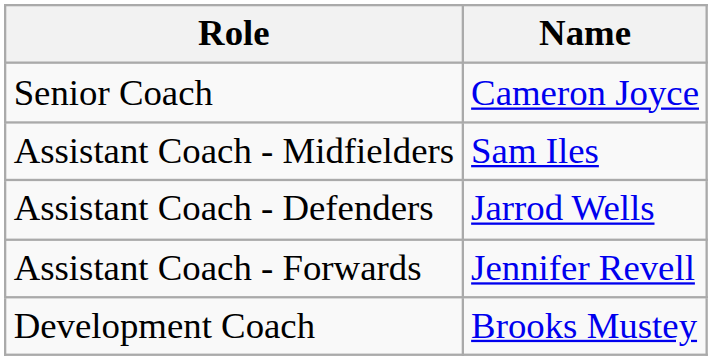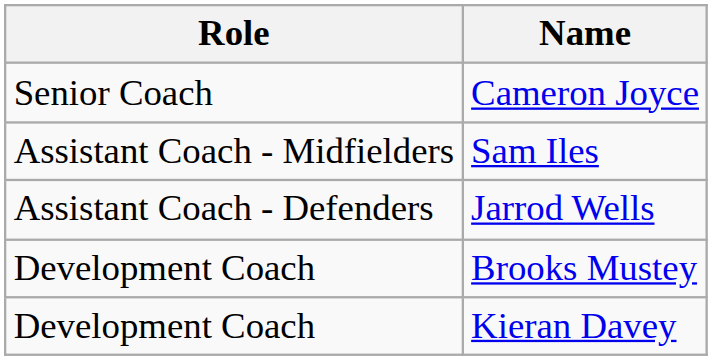 <table class="wikitable">
 <tr>
 <th>Role</th>
 <th>Name</th>
 </tr>
 <tr>
 <td>Senior Coach</td>
 <td><a href='#'>Cameron Joyce</a></td>
 </tr>
 <tr>
 <td>Assistant Coach - Midfielders</td>
 <td><a href='#'>Sam Iles</a></td>
 </tr>
 <tr>
 <td>Assistant Coach - Defenders</td>
 <td><a href='#'>Jarrod Wells</a></td>
 </tr>
 <tr>
-<td>Assistant Coach - Forwards</td>
-<td><a href='#'>Jennifer Revell</a></td>
+<td>Development Coach</td>
+<td><a href='#'>Brooks Mustey</a></td>
 </tr>
 <tr>
 <td>Development Coach</td>
-<td><a href='#'>Brooks Mustey</a></td>
+<td><a href='#'>Kieran Davey</a></td>
 </tr>
 </table>
